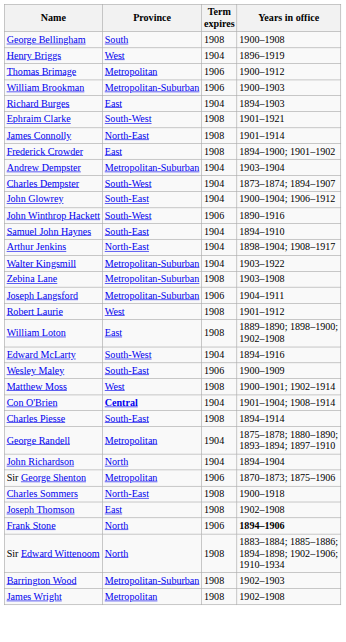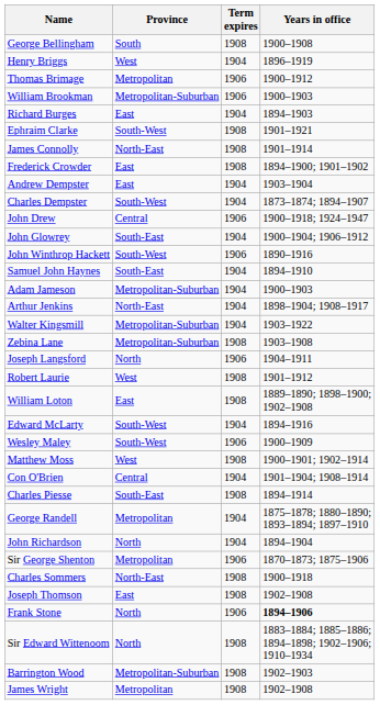 <table class="wikitable sortable">
 <tr>
 <th><strong>Name</strong></th>
 <th><strong>Province</strong></th>
 <th><strong>Term<br>expires</strong></th>
 <th><strong>Years in office</strong></th>
 </tr>
 <tr>
 <td><a href='#'>George Bellingham</a></td>
 <td><a href='#'>South</a></td>
 <td>1908</td>
 <td>1900–1908</td>
 </tr>
 <tr>
 <td><a href='#'>Henry Briggs</a></td>
 <td><a href='#'>West</a></td>
 <td>1904</td>
 <td>1896–1919</td>
 </tr>
 <tr>
 <td><a href='#'>Thomas Brimage</a></td>
 <td><a href='#'>Metropolitan</a></td>
 <td>1906</td>
 <td>1900–1912</td>
 </tr>
 <tr>
 <td><a href='#'>William Brookman</a></td>
 <td><a href='#'>Metropolitan-Suburban</a></td>
 <td>1906</td>
 <td>1900–1903</td>
 </tr>
 <tr>
 <td><a href='#'>Richard Burges</a></td>
 <td><a href='#'>East</a></td>
 <td>1904</td>
 <td>1894–1903</td>
 </tr>
 <tr>
 <td><a href='#'>Ephraim Clarke</a></td>
 <td><a href='#'>South-West</a></td>
 <td>1908</td>
 <td>1901–1921</td>
 </tr>
 <tr>
 <td><a href='#'>James Connolly</a></td>
 <td><a href='#'>North-East</a></td>
 <td>1908</td>
 <td>1901–1914</td>
 </tr>
 <tr>
 <td><a href='#'>Frederick Crowder</a></td>
 <td><a href='#'>East</a></td>
 <td>1908</td>
 <td>1894–1900; 1901–1902</td>
 </tr>
 <tr>
 <td><a href='#'>Andrew Dempster</a></td>
-<td><a href='#'>Metropolitan-Suburban</a></td>
+<td><a href='#'>East</a></td>
 <td>1904</td>
 <td>1903–1904</td>
 </tr>
 <tr>
 <td><a href='#'>Charles Dempster</a></td>
 <td><a href='#'>South-West</a></td>
 <td>1904</td>
 <td>1873–1874; 1894–1907</td>
+</tr>
+<tr>
+<td><a href='#'>John Drew</a></td>
+<td><a href='#'>Central</a></td>
+<td>1906</td>
+<td>1900–1918; 1924–1947</td>
 </tr>
 <tr>
 <td><a href='#'>John Glowrey</a></td>
 <td><a href='#'>South-East</a></td>
 <td>1904</td>
 <td>1900–1904; 1906–1912</td>
 </tr>
 <tr>
 <td><a href='#'>John Winthrop Hackett</a></td>
 <td><a href='#'>South-West</a></td>
 <td>1906</td>
 <td>1890–1916</td>
 </tr>
 <tr>
 <td><a href='#'>Samuel John Haynes</a></td>
 <td><a href='#'>South-East</a></td>
 <td>1904</td>
 <td>1894–1910</td>
+</tr>
+<tr>
+<td><a href='#'>Adam Jameson</a></td>
+<td><a href='#'>Metropolitan-Suburban</a></td>
+<td>1904</td>
+<td>1900–1903</td>
 </tr>
 <tr>
 <td><a href='#'>Arthur Jenkins</a></td>
 <td><a href='#'>North-East</a></td>
 <td>1904</td>
 <td>1898–1904; 1908–1917</td>
 </tr>
 <tr>
 <td><a href='#'>Walter Kingsmill</a></td>
 <td><a href='#'>Metropolitan-Suburban</a></td>
 <td>1904</td>
 <td>1903–1922</td>
 </tr>
 <tr>
 <td><a href='#'>Zebina Lane</a></td>
 <td><a href='#'>Metropolitan-Suburban</a></td>
 <td>1908</td>
 <td>1903–1908</td>
 </tr>
 <tr>
 <td><a href='#'>Joseph Langsford</a></td>
-<td><a href='#'>Metropolitan-Suburban</a></td>
+<td><a href='#'>North</a></td>
 <td>1906</td>
 <td>1904–1911</td>
 </tr>
 <tr>
 <td><a href='#'>Robert Laurie</a></td>
 <td><a href='#'>West</a></td>
 <td>1908</td>
 <td>1901–1912</td>
 </tr>
 <tr>
 <td><a href='#'>William Loton</a></td>
 <td><a href='#'>East</a></td>
 <td>1908</td>
 <td>1889–1890; 1898–1900;<br>1902–1908</td>
 </tr>
 <tr>
 <td><a href='#'>Edward McLarty</a></td>
 <td><a href='#'>South-West</a></td>
 <td>1904</td>
 <td>1894–1916</td>
 </tr>
 <tr>
 <td><a href='#'>Wesley Maley</a></td>
-<td><a href='#'>South-East</a></td>
+<td><a href='#'>South-West</a></td>
 <td>1906</td>
 <td>1900–1909</td>
 </tr>
 <tr>
 <td><a href='#'>Matthew Moss</a></td>
 <td><a href='#'>West</a></td>
 <td>1908</td>
 <td>1900–1901; 1902–1914</td>
 </tr>
 <tr>
 <td><a href='#'>Con O'Brien</a></td>
-<td><strong><a href='#'>Central</a></strong></td>
+<td><a href='#'>Central</a></td>
 <td>1904</td>
 <td>1901–1904; 1908–1914</td>
 </tr>
 <tr>
 <td><a href='#'>Charles Piesse</a></td>
 <td><a href='#'>South-East</a></td>
 <td>1908</td>
 <td>1894–1914</td>
 </tr>
 <tr>
 <td><a href='#'>George Randell</a></td>
 <td><a href='#'>Metropolitan</a></td>
 <td>1904</td>
 <td>1875–1878; 1880–1890;<br>1893–1894; 1897–1910</td>
 </tr>
 <tr>
 <td><a href='#'>John Richardson</a></td>
 <td><a href='#'>North</a></td>
 <td>1904</td>
 <td>1894–1904</td>
 </tr>
 <tr>
 <td>Sir <a href='#'>George Shenton</a></td>
 <td><a href='#'>Metropolitan</a></td>
 <td>1906</td>
 <td>1870–1873; 1875–1906</td>
 </tr>
 <tr>
 <td><a href='#'>Charles Sommers</a></td>
 <td><a href='#'>North-East</a></td>
 <td>1908</td>
 <td>1900–1918</td>
 </tr>
 <tr>
 <td><a href='#'>Joseph Thomson</a></td>
 <td><a href='#'>East</a></td>
 <td>1908</td>
 <td>1902–1908</td>
 </tr>
 <tr>
 <td><a href='#'>Frank Stone</a></td>
 <td><a href='#'>North</a></td>
 <td>1906</td>
 <td><strong>1894–1906</strong></td>
 </tr>
 <tr>
 <td>Sir <a href='#'>Edward Wittenoom</a></td>
 <td><a href='#'>North</a></td>
 <td>1908</td>
 <td>1883–1884; 1885–1886;<br>1894–1898; 1902–1906;<br>1910–1934</td>
 </tr>
 <tr>
 <td><a href='#'>Barrington Wood</a></td>
 <td><a href='#'>Metropolitan-Suburban</a></td>
 <td>1908</td>
 <td>1902–1903</td>
 </tr>
 <tr>
 <td><a href='#'>James Wright</a></td>
 <td><a href='#'>Metropolitan</a></td>
 <td>1908</td>
 <td>1902–1908</td>
 </tr>
 </table>
